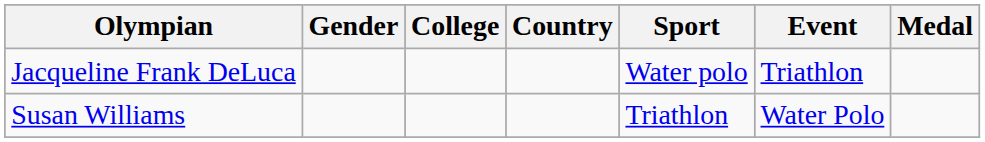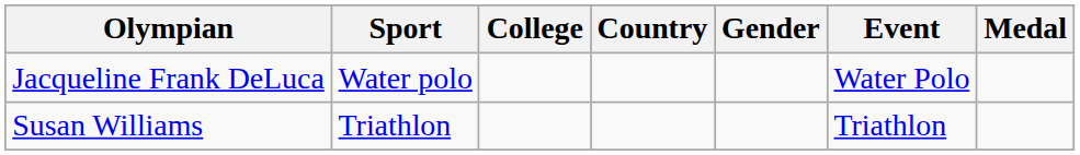 <table class="wikitable">
 <tr>
 <th>Olympian</th>
-<th>Gender</th>
+<th>Sport</th>
 <th>College</th>
 <th>Country</th>
-<th>Sport</th>
+<th>Gender</th>
 <th>Event</th>
 <th>Medal</th>
 </tr>
 <tr>
 <td><a href='#'>Jacqueline Frank DeLuca</a></td>
+<td><a href='#'>Water polo</a></td>
 <td></td>
 <td></td>
 <td></td>
-<td><a href='#'>Water polo</a></td>
-<td><a href='#'>Triathlon</a></td>
+<td><a href='#'>Water Polo</a></td>
 <td></td>
 </tr>
 <tr>
 <td><a href='#'>Susan Williams</a></td>
+<td><a href='#'>Triathlon</a></td>
 <td></td>
 <td></td>
 <td></td>
 <td><a href='#'>Triathlon</a></td>
-<td><a href='#'>Water Polo</a></td>
 <td></td>
 </tr>
 </table>
